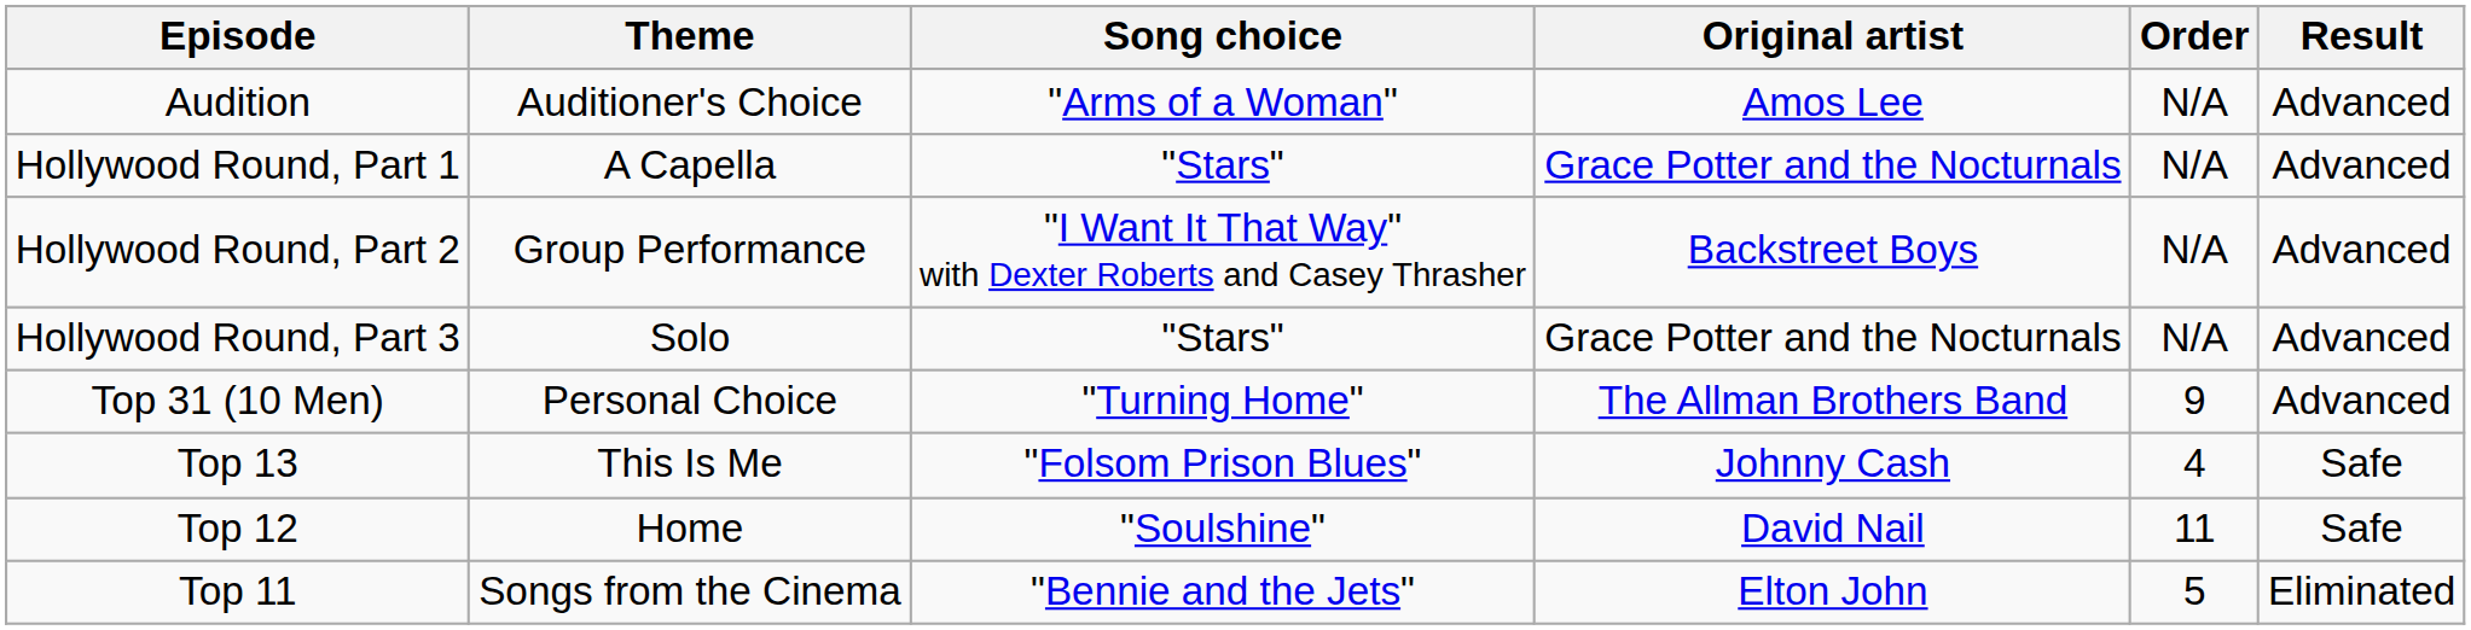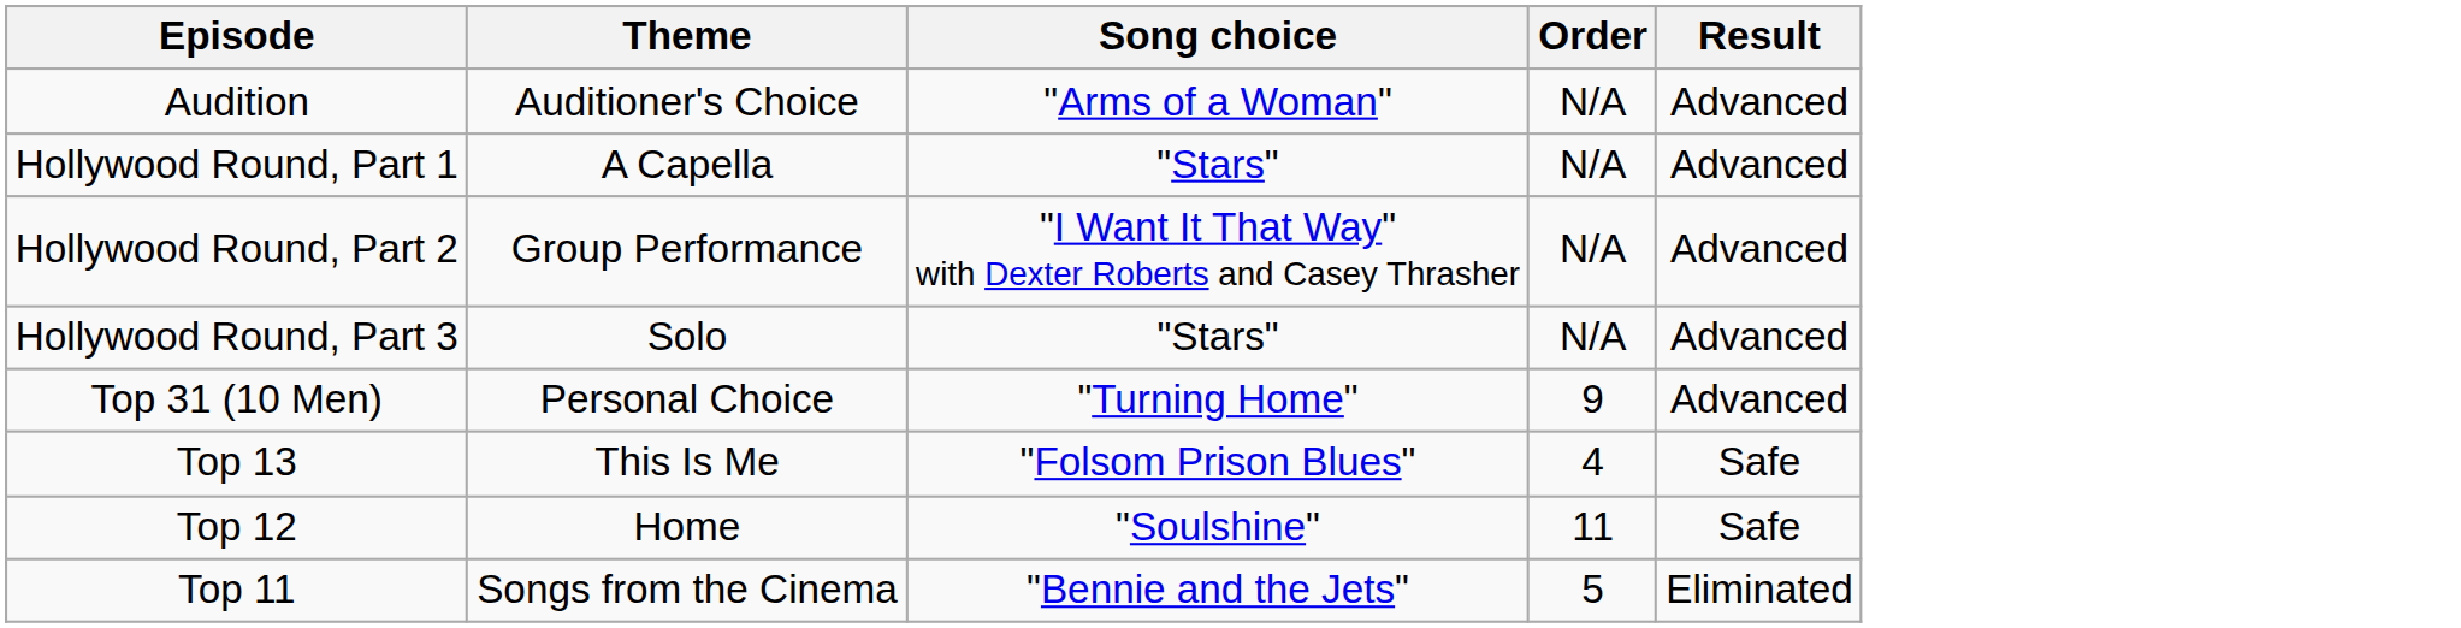 <table class="wikitable" style="text-align: center;">
 <tr>
 <th>Episode</th>
 <th>Theme</th>
 <th>Song choice</th>
-<th>Original artist</th>
 <th>Order</th>
 <th>Result</th>
 </tr>
 <tr>
 <td>Audition</td>
 <td>Auditioner's Choice</td>
 <td>"<a href='#'>Arms of a Woman</a>"</td>
-<td><a href='#'>Amos Lee</a></td>
 <td>N/A</td>
 <td>Advanced</td>
 </tr>
 <tr>
 <td>Hollywood Round, Part 1</td>
 <td>A Capella</td>
 <td>"<a href='#'>Stars</a>"</td>
-<td><a href='#'>Grace Potter and the Nocturnals</a></td>
 <td>N/A</td>
 <td>Advanced</td>
 </tr>
 <tr>
 <td>Hollywood Round, Part 2</td>
 <td>Group Performance</td>
 <td>"<a href='#'>I Want It That Way</a>"<br><small>with <a href='#'>Dexter Roberts</a> and Casey Thrasher</small></td>
-<td><a href='#'>Backstreet Boys</a></td>
 <td>N/A</td>
 <td>Advanced</td>
 </tr>
 <tr>
 <td>Hollywood Round, Part 3</td>
 <td>Solo</td>
 <td>"Stars"</td>
-<td>Grace Potter and the Nocturnals</td>
 <td>N/A</td>
 <td>Advanced</td>
 </tr>
 <tr>
 <td>Top 31 (10 Men)</td>
 <td>Personal Choice</td>
 <td>"<a href='#'>Turning Home</a>"</td>
-<td><a href='#'>The Allman Brothers Band</a></td>
 <td>9</td>
 <td>Advanced</td>
 </tr>
 <tr>
 <td>Top 13</td>
 <td>This Is Me</td>
 <td>"<a href='#'>Folsom Prison Blues</a>"</td>
-<td><a href='#'>Johnny Cash</a></td>
 <td>4</td>
 <td>Safe</td>
 </tr>
 <tr>
 <td>Top 12</td>
 <td>Home</td>
 <td>"<a href='#'>Soulshine</a>"</td>
-<td><a href='#'>David Nail</a></td>
 <td>11</td>
 <td>Safe</td>
 </tr>
 <tr>
 <td>Top 11</td>
 <td>Songs from the Cinema</td>
 <td>"<a href='#'>Bennie and the Jets</a>"</td>
-<td><a href='#'>Elton John</a></td>
 <td>5</td>
 <td>Eliminated</td>
 </tr>
 </table>
